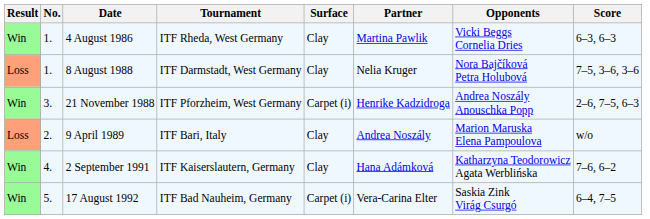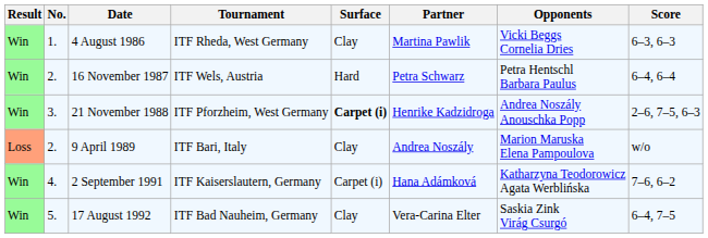 <table class="sortable wikitable" style=font-size:97%>
 <tr>
 <th>Result</th>
 <th>No.</th>
 <th>Date</th>
 <th>Tournament</th>
 <th>Surface</th>
 <th>Partner</th>
 <th>Opponents</th>
 <th class="unsortable">Score</th>
 </tr>
 <tr bgcolor="#f0f8ff">
 <td style="background:#98fb98;">Win</td>
 <td>1.</td>
 <td>4 August 1986</td>
 <td>ITF Rheda, West Germany</td>
 <td>Clay</td>
 <td> <a href='#'>Martina Pawlik</a></td>
 <td> <a href='#'>Vicki Beggs</a> <br> <a href='#'>Cornelia Dries</a></td>
 <td>6–3, 6–3</td>
 </tr>
-<tr bgcolor=f0f8ff>
-<td style="background:#ffa07a;">Loss</td>
-<td>1.</td>
-<td>8 August 1988</td>
-<td>ITF Darmstadt, West Germany</td>
-<td>Clay</td>
-<td> Nelia Kruger</td>
-<td> <a href='#'>Nora Bajčíková</a> <br>  <a href='#'>Petra Holubová</a></td>
-<td>7–5, 3–6, 3–6</td>
+<tr style="background:#f0f8ff;">
+<td style="background:#98fb98;">Win</td>
+<td>2.</td>
+<td>16 November 1987</td>
+<td>ITF Wels, Austria</td>
+<td>Hard</td>
+<td> <a href='#'>Petra Schwarz</a></td>
+<td> Petra Hentschl <br>  <a href='#'>Barbara Paulus</a></td>
+<td>6–4, 6–4</td>
 </tr>
 <tr style="background:#f0f8ff;">
 <td style="background:#98fb98;">Win</td>
 <td>3.</td>
 <td>21 November 1988</td>
 <td>ITF Pforzheim, West Germany</td>
-<td>Carpet (i)</td>
+<td><strong>Carpet (i)</strong></td>
 <td> <a href='#'>Henrike Kadzidroga</a></td>
 <td> <a href='#'>Andrea Noszály</a> <br>  <a href='#'>Anouschka Popp</a></td>
 <td>2–6, 7–5, 6–3</td>
 </tr>
 <tr bgcolor="#f0f8ff">
 <td style="background:#ffa07a;">Loss</td>
 <td>2.</td>
 <td>9 April 1989</td>
 <td>ITF Bari, Italy</td>
 <td>Clay</td>
 <td> <a href='#'>Andrea Noszály</a></td>
 <td> <a href='#'>Marion Maruska</a> <br>  <a href='#'>Elena Pampoulova</a></td>
 <td>w/o</td>
 </tr>
 <tr bgcolor=f0f8ff>
 <td style="background:#98fb98;">Win</td>
 <td>4.</td>
 <td>2 September 1991</td>
 <td>ITF Kaiserslautern, Germany</td>
-<td>Clay</td>
+<td>Carpet (i)</td>
 <td> <a href='#'>Hana Adámková</a></td>
 <td> <a href='#'>Katharzyna Teodorowicz</a> <br>  Agata Werblińska</td>
 <td>7–6, 6–2</td>
 </tr>
 <tr style="background:#f0f8ff;">
 <td style="background:#98fb98;">Win</td>
 <td>5.</td>
 <td>17 August 1992</td>
 <td>ITF Bad Nauheim, Germany</td>
-<td>Carpet (i)</td>
+<td>Clay</td>
 <td> Vera-Carina Elter</td>
 <td> Saskia Zink <br>  <a href='#'>Virág Csurgó</a></td>
 <td>6–4, 7–5</td>
 </tr>
 </table>
